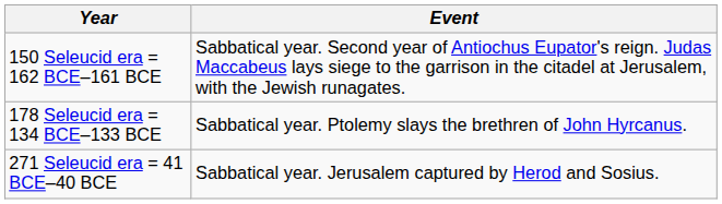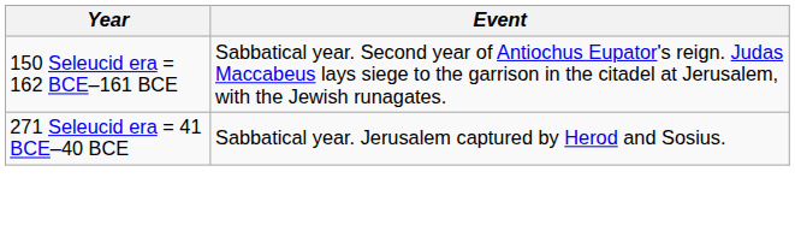 <table class="wikitable floatright" style="width:40em;" summary="Mentioned Sabbatical years in Josephus, using Maimonides' method">
 <tr>
 <th style="width: 10em"><em>Year </em></th>
 <th><em>Event</em></th>
 </tr>
 <tr>
 <td>150 <a href='#'>Seleucid era</a> = 162 <a href='#'>BCE</a>–161 BCE</td>
 <td>Sabbatical year. Second year of <a href='#'>Antiochus Eupator</a>'s reign. <a href='#'>Judas Maccabeus</a> lays siege to the garrison in the citadel at Jerusalem, with the Jewish runagates.</td>
 </tr>
 <tr>
-<td>178 <a href='#'>Seleucid era</a> = 134 <a href='#'>BCE</a>–133 BCE</td>
-<td>Sabbatical year. Ptolemy slays the brethren of <a href='#'>John Hyrcanus</a>.</td>
-</tr>
-<tr>
 <td>271 <a href='#'>Seleucid era</a> = 41 <a href='#'>BCE</a>–40 BCE</td>
 <td>Sabbatical year. Jerusalem captured by <a href='#'>Herod</a> and Sosius.</td>
 </tr>
 </table>
